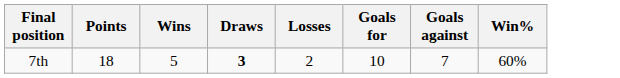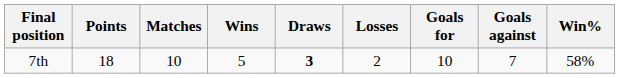 <table class="wikitable" style="font-size: 95%; text-align: center;">
 <tr>
 <th width=60>Final position</th>
 <th width=60>Points</th>
+<th width=60>Matches</th>
 <th width=60>Wins</th>
 <th width=60>Draws</th>
 <th width=60>Losses</th>
 <th width=60>Goals for</th>
 <th width=60>Goals against</th>
 <th width=60>Win%</th>
 </tr>
 <tr>
 <td>7th</td>
 <td>18</td>
+<td>10</td>
 <td>5</td>
 <td><strong>3</strong></td>
 <td>2</td>
 <td>10</td>
 <td>7</td>
-<td>60%</td>
+<td>58%</td>
 </tr>
 </table>
